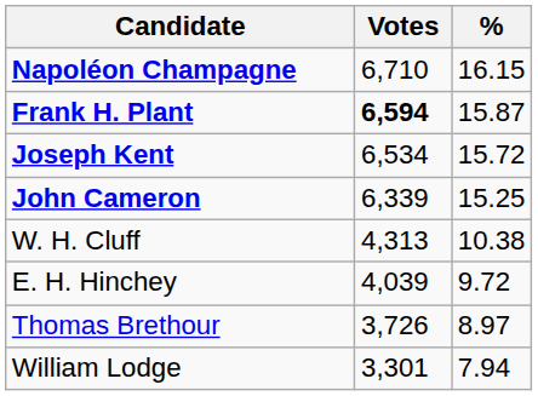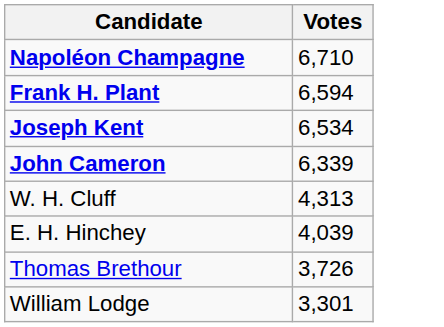 <table class="wikitable">
 <tr>
 <th style="width: 200px">Candidate</th>
 <th style="width: 50px">Votes</th>
-<th style="width: 40px">%</th>
 </tr>
 <tr>
 <td><strong><a href='#'>Napoléon Champagne</a></strong></td>
 <td>6,710</td>
-<td>16.15</td>
 </tr>
 <tr>
 <td><strong><a href='#'>Frank H. Plant</a></strong></td>
-<td><strong>6,594</strong></td>
-<td>15.87</td>
+<td>6,594</td>
 </tr>
 <tr>
 <td><strong><a href='#'>Joseph Kent</a></strong></td>
 <td>6,534</td>
-<td>15.72</td>
 </tr>
 <tr>
 <td><strong><a href='#'>John Cameron</a></strong></td>
 <td>6,339</td>
-<td>15.25</td>
 </tr>
 <tr>
 <td>W. H. Cluff</td>
 <td>4,313</td>
-<td>10.38</td>
 </tr>
 <tr>
 <td>E. H. Hinchey</td>
 <td>4,039</td>
-<td>9.72</td>
 </tr>
 <tr>
 <td><a href='#'>Thomas Brethour</a></td>
 <td>3,726</td>
-<td>8.97</td>
 </tr>
 <tr>
 <td>William Lodge</td>
 <td>3,301</td>
-<td>7.94</td>
 </tr>
 </table>
